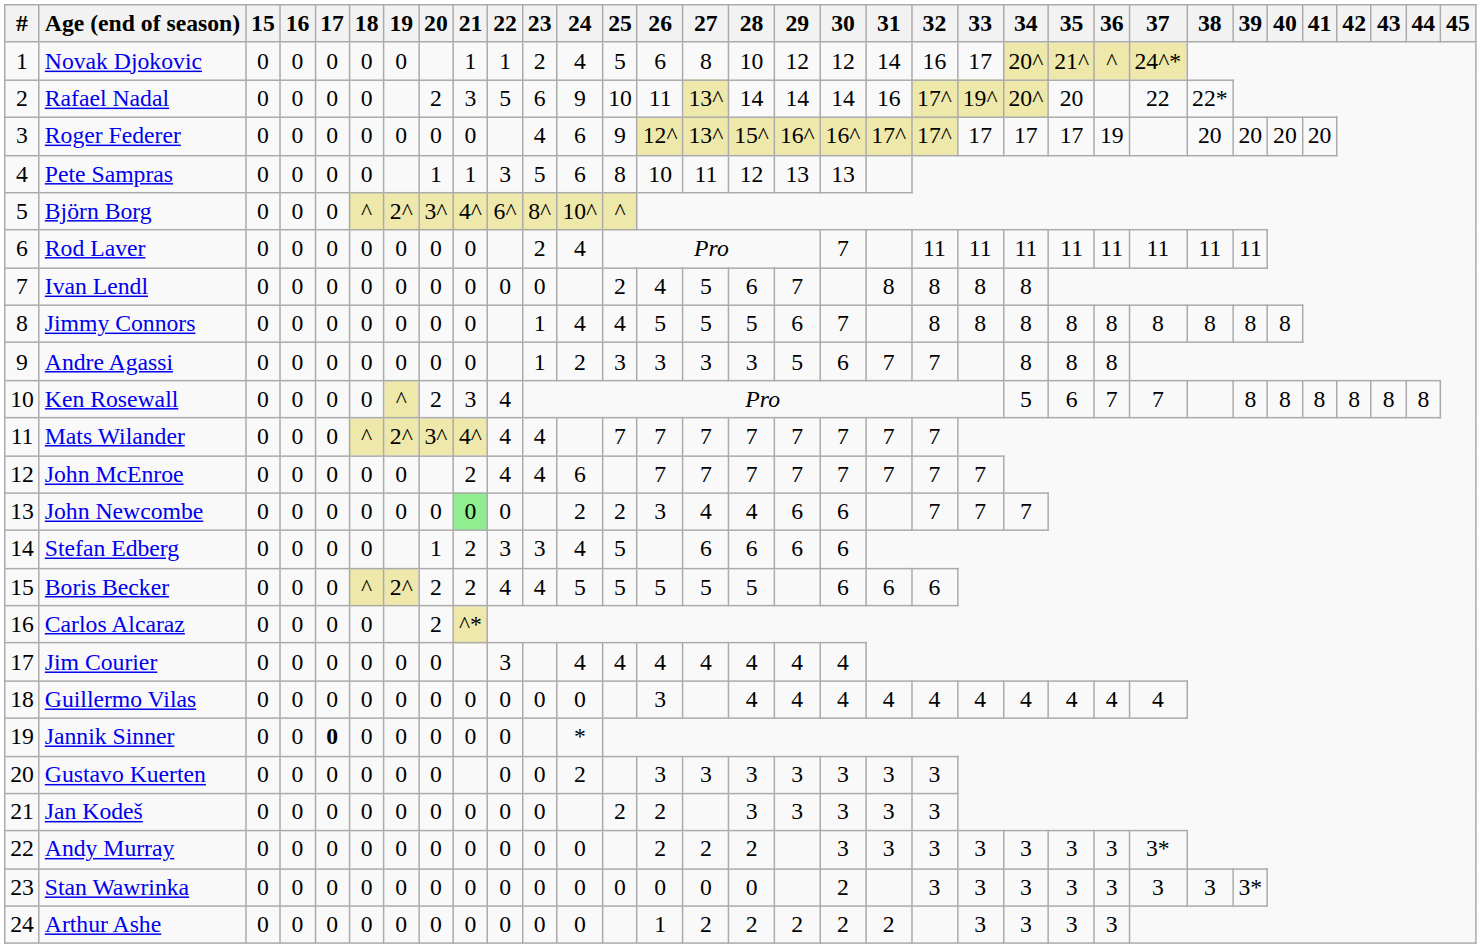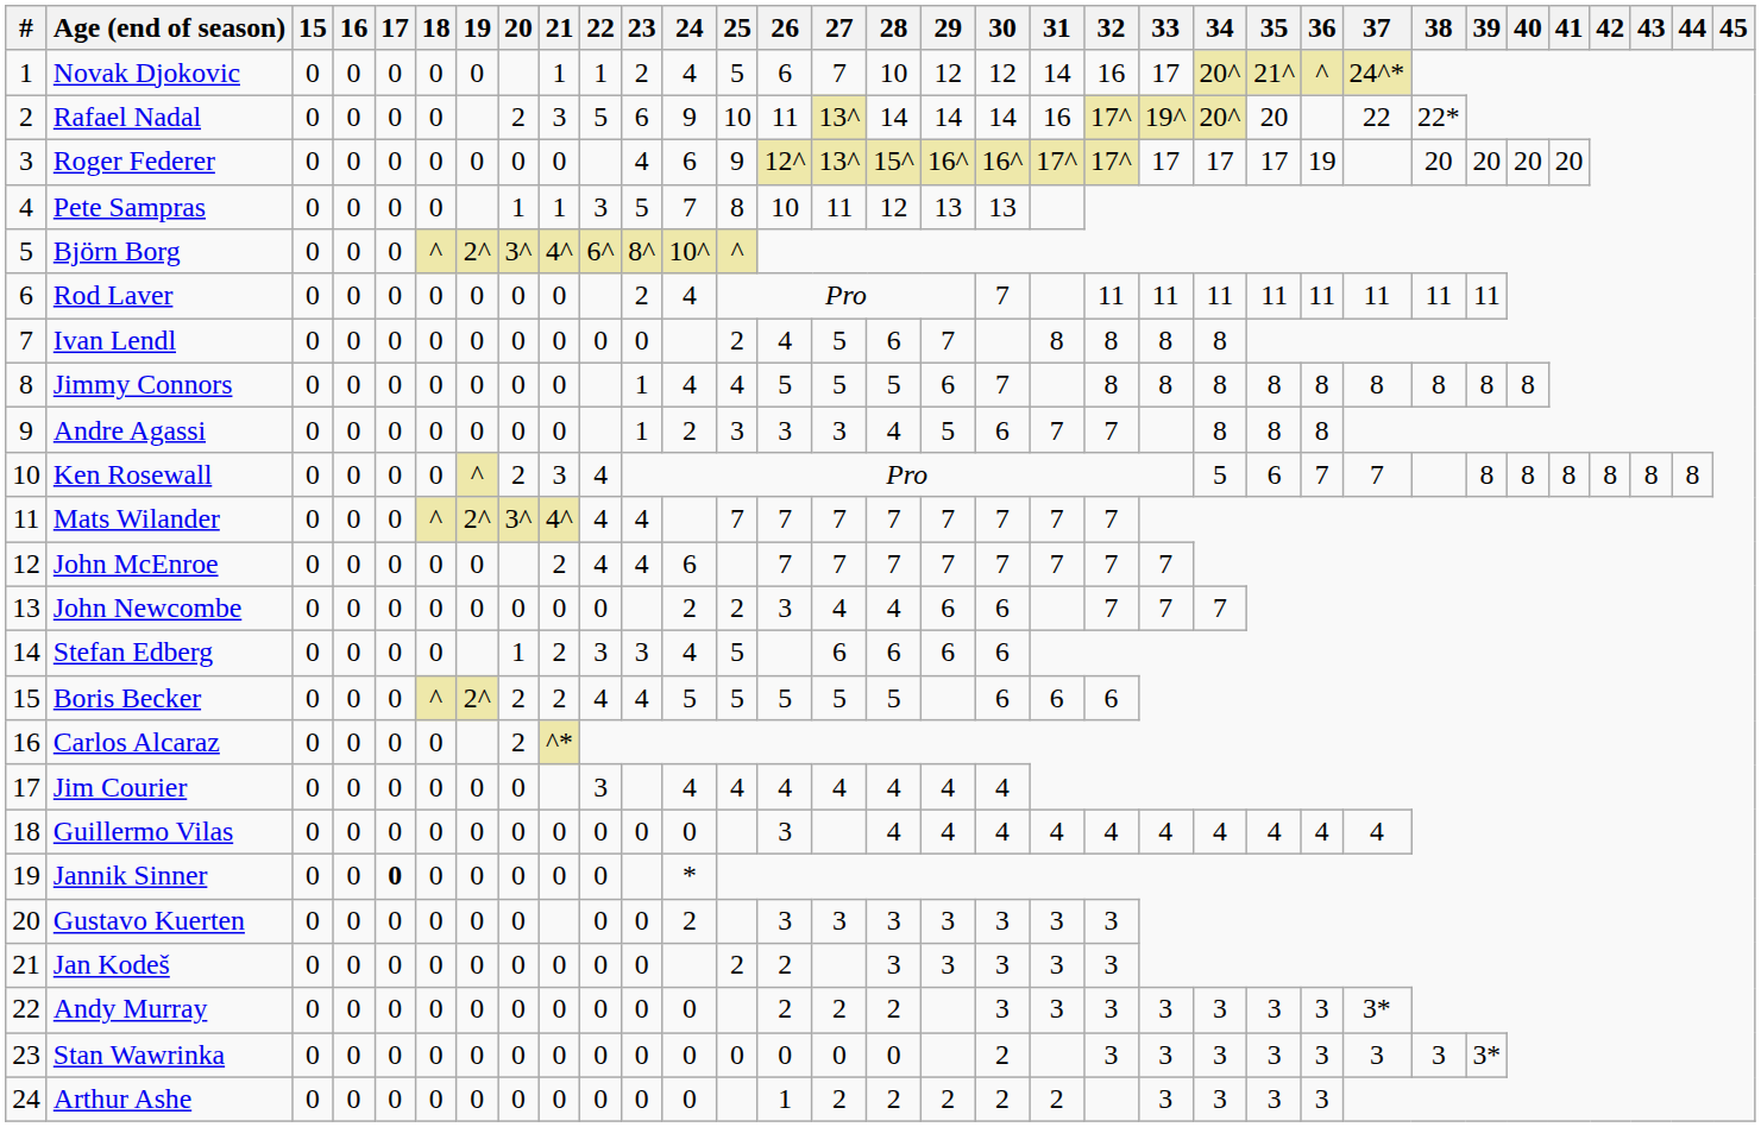 <table class="wikitable" style="text-align:center;">
 <tr>
 <th>#</th>
 <th>Age (end of season)</th>
 <th>15</th>
 <th>16</th>
 <th>17</th>
 <th>18</th>
 <th>19</th>
 <th>20</th>
 <th>21</th>
 <th>22</th>
 <th>23</th>
 <th>24</th>
 <th>25</th>
 <th>26</th>
 <th>27</th>
 <th>28</th>
 <th>29</th>
 <th>30</th>
 <th>31</th>
 <th>32</th>
 <th>33</th>
 <th>34</th>
 <th>35</th>
 <th>36</th>
 <th>37</th>
 <th>38</th>
 <th>39</th>
 <th>40</th>
 <th>41</th>
 <th>42</th>
 <th>43</th>
 <th>44</th>
 <th>45</th>
 </tr>
 <tr>
 <td>1</td>
 <td style="text-align:left;"> <a href='#'>Novak Djokovic</a></td>
 <td>0</td>
 <td>0</td>
 <td>0</td>
 <td>0</td>
 <td>0</td>
 <td></td>
 <td>1</td>
 <td>1</td>
 <td>2</td>
 <td>4</td>
 <td>5</td>
 <td>6</td>
-<td>8</td>
+<td>7</td>
 <td>10</td>
 <td>12</td>
 <td>12</td>
 <td>14</td>
 <td>16</td>
 <td>17</td>
 <td bgcolor="#eee8aa">20^</td>
 <td bgcolor="#eee8aa">21^</td>
 <td bgcolor="#eee8aa">^</td>
 <td bgcolor="#eee8aa">24^*</td>
 </tr>
 <tr>
 <td>2</td>
 <td style="text-align:left;"> <a href='#'>Rafael Nadal</a></td>
 <td>0</td>
 <td>0</td>
 <td>0</td>
 <td>0</td>
 <td></td>
 <td>2</td>
 <td>3</td>
 <td>5</td>
 <td>6</td>
 <td>9</td>
 <td>10</td>
 <td>11</td>
 <td bgcolor="#eee8aa">13^</td>
 <td>14</td>
 <td>14</td>
 <td>14</td>
 <td>16</td>
 <td bgcolor="#eee8aa">17^</td>
 <td bgcolor="#eee8aa">19^</td>
 <td bgcolor="#eee8aa">20^</td>
 <td>20</td>
 <td></td>
 <td>22</td>
 <td>22*</td>
 </tr>
 <tr>
 <td>3</td>
 <td style="text-align:left;"> <a href='#'>Roger Federer</a></td>
 <td>0</td>
 <td>0</td>
 <td>0</td>
 <td>0</td>
 <td>0</td>
 <td>0</td>
 <td>0</td>
 <td></td>
 <td>4</td>
 <td>6</td>
 <td>9</td>
 <td bgcolor="#eee8aa">12^</td>
 <td bgcolor="#eee8aa">13^</td>
 <td bgcolor="#eee8aa">15^</td>
 <td bgcolor="#eee8aa">16^</td>
 <td bgcolor="#eee8aa">16^</td>
 <td bgcolor="#eee8aa">17^</td>
 <td bgcolor="#eee8aa">17^</td>
 <td>17</td>
 <td>17</td>
 <td>17</td>
 <td>19</td>
 <td></td>
 <td>20</td>
 <td>20</td>
 <td>20</td>
 <td>20</td>
 </tr>
 <tr>
 <td>4</td>
 <td style="text-align:left;"> <a href='#'>Pete Sampras</a></td>
 <td>0</td>
 <td>0</td>
 <td>0</td>
 <td>0</td>
 <td></td>
 <td>1</td>
 <td>1</td>
 <td>3</td>
 <td>5</td>
-<td>6</td>
+<td>7</td>
 <td>8</td>
 <td>10</td>
 <td>11</td>
 <td>12</td>
 <td>13</td>
 <td>13</td>
 <td></td>
 </tr>
 <tr>
 <td>5</td>
 <td style="text-align:left;"> <a href='#'>Björn Borg</a></td>
 <td>0</td>
 <td>0</td>
 <td>0</td>
 <td bgcolor="#eee8aa">^</td>
 <td bgcolor="#eee8aa">2^</td>
 <td bgcolor="#eee8aa">3^</td>
 <td bgcolor="#eee8aa">4^</td>
 <td bgcolor="#eee8aa">6^</td>
 <td bgcolor="#eee8aa">8^</td>
 <td bgcolor="#eee8aa">10^</td>
 <td bgcolor="#eee8aa">^</td>
 </tr>
 <tr>
 <td>6</td>
 <td style="text-align:left;"> <a href='#'>Rod Laver</a></td>
 <td>0</td>
 <td>0</td>
 <td>0</td>
 <td>0</td>
 <td>0</td>
 <td>0</td>
 <td>0</td>
 <td></td>
 <td>2</td>
 <td>4</td>
 <td colspan=5><em>Pro</em></td>
 <td>7</td>
 <td></td>
 <td>11</td>
 <td>11</td>
 <td>11</td>
 <td>11</td>
 <td>11</td>
 <td>11</td>
 <td>11</td>
 <td>11</td>
 </tr>
 <tr>
 <td>7</td>
 <td style="text-align:left;"> <a href='#'>Ivan Lendl</a></td>
 <td>0</td>
 <td>0</td>
 <td>0</td>
 <td>0</td>
 <td>0</td>
 <td>0</td>
 <td>0</td>
 <td>0</td>
 <td>0</td>
 <td></td>
 <td>2</td>
 <td>4</td>
 <td>5</td>
 <td>6</td>
 <td>7</td>
 <td></td>
 <td>8</td>
 <td>8</td>
 <td>8</td>
 <td>8</td>
 </tr>
 <tr>
 <td>8</td>
 <td style="text-align:left;"> <a href='#'>Jimmy Connors</a></td>
 <td>0</td>
 <td>0</td>
 <td>0</td>
 <td>0</td>
 <td>0</td>
 <td>0</td>
 <td>0</td>
 <td></td>
 <td>1</td>
 <td>4</td>
 <td>4</td>
 <td>5</td>
 <td>5</td>
 <td>5</td>
 <td>6</td>
 <td>7</td>
 <td></td>
 <td>8</td>
 <td>8</td>
 <td>8</td>
 <td>8</td>
 <td>8</td>
 <td>8</td>
 <td>8</td>
 <td>8</td>
 <td>8</td>
 </tr>
 <tr>
 <td>9</td>
 <td style="text-align:left;"> <a href='#'>Andre Agassi</a></td>
 <td>0</td>
 <td>0</td>
 <td>0</td>
 <td>0</td>
 <td>0</td>
 <td>0</td>
 <td>0</td>
 <td></td>
 <td>1</td>
 <td>2</td>
 <td>3</td>
 <td>3</td>
 <td>3</td>
-<td>3</td>
+<td>4</td>
 <td>5</td>
 <td>6</td>
 <td>7</td>
 <td>7</td>
 <td></td>
 <td>8</td>
 <td>8</td>
 <td>8</td>
 </tr>
 <tr>
 <td>10</td>
 <td style="text-align:left;"> <a href='#'>Ken Rosewall</a></td>
 <td>0</td>
 <td>0</td>
 <td>0</td>
 <td>0</td>
 <td bgcolor="#eee8aa">^</td>
 <td>2</td>
 <td>3</td>
 <td>4</td>
 <td colspan=11><em>Pro</em></td>
 <td>5</td>
 <td>6</td>
 <td>7</td>
 <td>7</td>
 <td></td>
 <td>8</td>
 <td>8</td>
 <td>8</td>
 <td>8</td>
 <td>8</td>
 <td>8</td>
 </tr>
 <tr>
 <td>11</td>
 <td style="text-align:left;"> <a href='#'>Mats Wilander</a></td>
 <td>0</td>
 <td>0</td>
 <td>0</td>
 <td bgcolor="#eee8aa">^</td>
 <td bgcolor="#eee8aa">2^</td>
 <td bgcolor="#eee8aa">3^</td>
 <td bgcolor="#eee8aa">4^</td>
 <td>4</td>
 <td>4</td>
 <td></td>
 <td>7</td>
 <td>7</td>
 <td>7</td>
 <td>7</td>
 <td>7</td>
 <td>7</td>
 <td>7</td>
 <td>7</td>
 </tr>
 <tr>
 <td>12</td>
 <td style="text-align:left;"> <a href='#'>John McEnroe</a></td>
 <td>0</td>
 <td>0</td>
 <td>0</td>
 <td>0</td>
 <td>0</td>
 <td></td>
 <td>2</td>
 <td>4</td>
 <td>4</td>
 <td>6</td>
 <td></td>
 <td>7</td>
 <td>7</td>
 <td>7</td>
 <td>7</td>
 <td>7</td>
 <td>7</td>
 <td>7</td>
 <td>7</td>
 </tr>
 <tr>
 <td>13</td>
 <td style="text-align:left;"> <a href='#'>John Newcombe</a></td>
 <td>0</td>
 <td>0</td>
 <td>0</td>
 <td>0</td>
 <td>0</td>
 <td>0</td>
-<td style="background: lightgreen;">0</td>
+<td>0</td>
 <td>0</td>
 <td></td>
 <td>2</td>
 <td>2</td>
 <td>3</td>
 <td>4</td>
 <td>4</td>
 <td>6</td>
 <td>6</td>
 <td></td>
 <td>7</td>
 <td>7</td>
 <td>7</td>
 </tr>
 <tr>
 <td>14</td>
 <td style="text-align:left;"> <a href='#'>Stefan Edberg</a></td>
 <td>0</td>
 <td>0</td>
 <td>0</td>
 <td>0</td>
 <td></td>
 <td>1</td>
 <td>2</td>
 <td>3</td>
 <td>3</td>
 <td>4</td>
 <td>5</td>
 <td></td>
 <td>6</td>
 <td>6</td>
 <td>6</td>
 <td>6</td>
 </tr>
 <tr>
 <td>15</td>
 <td style="text-align:left;"> <a href='#'>Boris Becker</a></td>
 <td>0</td>
 <td>0</td>
 <td>0</td>
 <td bgcolor="#eee8aa">^</td>
 <td bgcolor="#eee8aa">2^</td>
 <td>2</td>
 <td>2</td>
 <td>4</td>
 <td>4</td>
 <td>5</td>
 <td>5</td>
 <td>5</td>
 <td>5</td>
 <td>5</td>
 <td></td>
 <td>6</td>
 <td>6</td>
 <td>6</td>
 </tr>
 <tr>
 <td>16</td>
 <td style="text-align:left;"> <a href='#'>Carlos Alcaraz</a></td>
 <td>0</td>
 <td>0</td>
 <td>0</td>
 <td>0</td>
 <td></td>
 <td>2</td>
 <td bgcolor="#eee8aa">^*</td>
 </tr>
 <tr>
 <td>17</td>
 <td style="text-align:left;"> <a href='#'>Jim Courier</a></td>
 <td>0</td>
 <td>0</td>
 <td>0</td>
 <td>0</td>
 <td>0</td>
 <td>0</td>
 <td></td>
 <td>3</td>
 <td></td>
 <td>4</td>
 <td>4</td>
 <td>4</td>
 <td>4</td>
 <td>4</td>
 <td>4</td>
 <td>4</td>
 </tr>
 <tr>
 <td>18</td>
 <td style="text-align:left;"> <a href='#'>Guillermo Vilas</a></td>
 <td>0</td>
 <td>0</td>
 <td>0</td>
 <td>0</td>
 <td>0</td>
 <td>0</td>
 <td>0</td>
 <td>0</td>
 <td>0</td>
 <td>0</td>
 <td></td>
 <td>3</td>
 <td></td>
 <td>4</td>
 <td>4</td>
 <td>4</td>
 <td>4</td>
 <td>4</td>
 <td>4</td>
 <td>4</td>
 <td>4</td>
 <td>4</td>
 <td>4</td>
 </tr>
 <tr>
 <td>19</td>
 <td style="text-align:left;"> <a href='#'>Jannik Sinner</a></td>
 <td>0</td>
 <td>0</td>
 <td><strong>0</strong></td>
 <td>0</td>
 <td>0</td>
 <td>0</td>
 <td>0</td>
 <td>0</td>
 <td></td>
 <td>*</td>
 </tr>
 <tr>
 <td>20</td>
 <td style="text-align:left;"> <a href='#'>Gustavo Kuerten</a></td>
 <td>0</td>
 <td>0</td>
 <td>0</td>
 <td>0</td>
 <td>0</td>
 <td>0</td>
 <td></td>
 <td>0</td>
 <td>0</td>
 <td>2</td>
 <td></td>
 <td>3</td>
 <td>3</td>
 <td>3</td>
 <td>3</td>
 <td>3</td>
 <td>3</td>
 <td>3</td>
 </tr>
 <tr>
 <td>21</td>
 <td style="text-align:left;"> <a href='#'>Jan Kodeš</a></td>
 <td>0</td>
 <td>0</td>
 <td>0</td>
 <td>0</td>
 <td>0</td>
 <td>0</td>
 <td>0</td>
 <td>0</td>
 <td>0</td>
 <td></td>
 <td>2</td>
 <td>2</td>
 <td></td>
 <td>3</td>
 <td>3</td>
 <td>3</td>
 <td>3</td>
 <td>3</td>
 </tr>
 <tr>
 <td>22</td>
 <td style="text-align:left;"> <a href='#'>Andy Murray</a></td>
 <td>0</td>
 <td>0</td>
 <td>0</td>
 <td>0</td>
 <td>0</td>
 <td>0</td>
 <td>0</td>
 <td>0</td>
 <td>0</td>
 <td>0</td>
 <td></td>
 <td>2</td>
 <td>2</td>
 <td>2</td>
 <td></td>
 <td>3</td>
 <td>3</td>
 <td>3</td>
 <td>3</td>
 <td>3</td>
 <td>3</td>
 <td>3</td>
 <td>3*</td>
 </tr>
 <tr>
 <td>23</td>
 <td style="text-align:left;"> <a href='#'>Stan Wawrinka</a></td>
 <td>0</td>
 <td>0</td>
 <td>0</td>
 <td>0</td>
 <td>0</td>
 <td>0</td>
 <td>0</td>
 <td>0</td>
 <td>0</td>
 <td>0</td>
 <td>0</td>
 <td>0</td>
 <td>0</td>
 <td>0</td>
 <td></td>
 <td>2</td>
 <td></td>
 <td>3</td>
 <td>3</td>
 <td>3</td>
 <td>3</td>
 <td>3</td>
 <td>3</td>
 <td>3</td>
 <td>3*</td>
 </tr>
 <tr>
 <td>24</td>
 <td style="text-align:left;"> <a href='#'>Arthur Ashe</a></td>
 <td>0</td>
 <td>0</td>
 <td>0</td>
 <td>0</td>
 <td>0</td>
 <td>0</td>
 <td>0</td>
 <td>0</td>
 <td>0</td>
 <td>0</td>
 <td></td>
 <td>1</td>
 <td>2</td>
 <td>2</td>
 <td>2</td>
 <td>2</td>
 <td>2</td>
 <td></td>
 <td>3</td>
 <td>3</td>
 <td>3</td>
 <td>3</td>
 </tr>
 </table>
